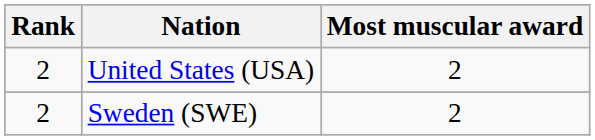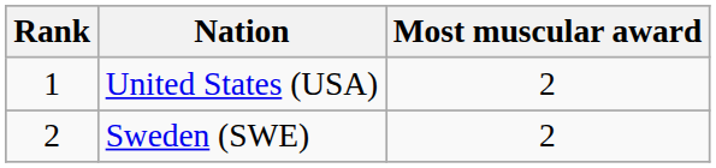 <table class="wikitable sortable" style="text-align: center;">
 <tr>
 <th>Rank</th>
 <th>Nation</th>
 <th>Most muscular award</th>
 </tr>
 <tr>
-<td>2</td>
+<td>1</td>
 <td rowspan=1 colspan=1 style="text-align: left;"> <a href='#'>United States</a> (USA)</td>
 <td>2</td>
 </tr>
 <tr>
 <td>2</td>
 <td rowspan=1 colspan=1 style="text-align: left;"> <a href='#'>Sweden</a> (SWE)</td>
 <td>2</td>
 </tr>
 </table>
